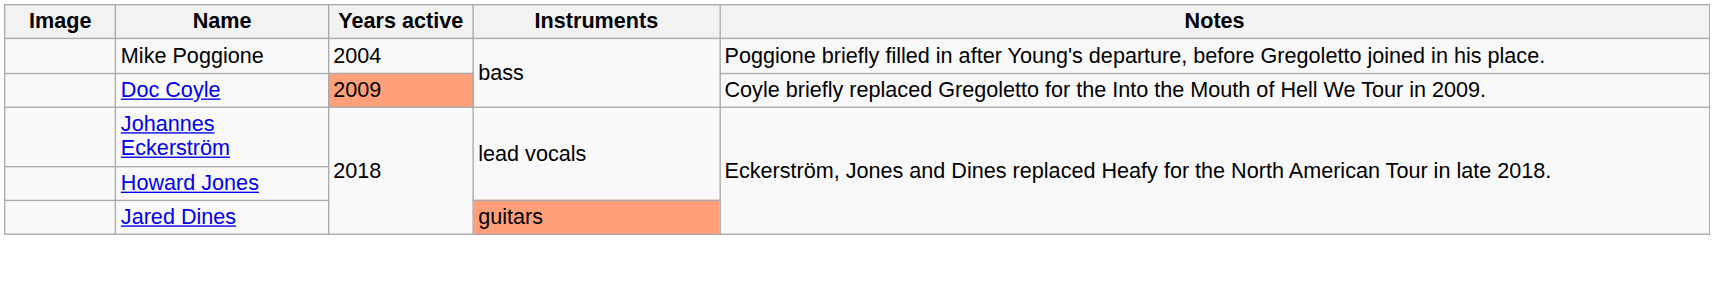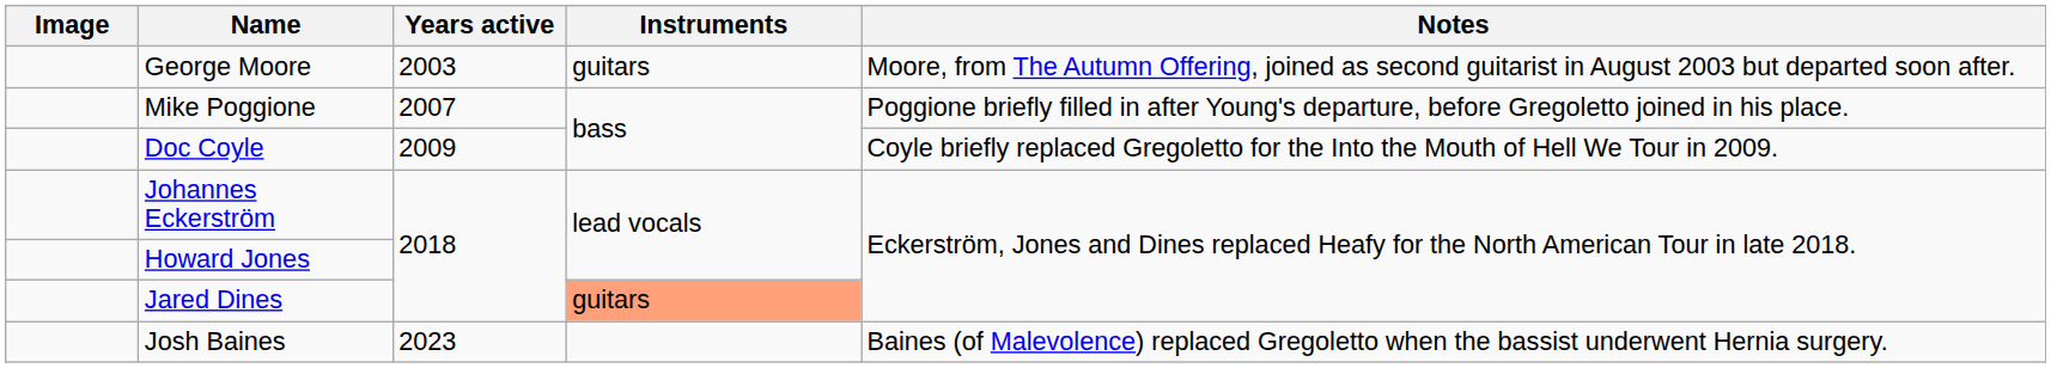 <table class="wikitable" border="1" width=100%>
 <tr>
 <th width="75">Image</th>
 <th width="150">Name</th>
 <th width="100">Years active</th>
 <th width="175">Instruments</th>
 <th>Notes</th>
 </tr>
 <tr>
 <td></td>
+<td>George Moore</td>
+<td>2003</td>
+<td>guitars</td>
+<td>Moore, from <a href='#'>The Autumn Offering</a>, joined as second guitarist in August 2003 but departed soon after.</td>
+</tr>
+<tr>
+<td></td>
 <td>Mike Poggione</td>
-<td>2004</td>
+<td>2007</td>
 <td rowspan="2">bass</td>
 <td>Poggione briefly filled in after Young's departure, before Gregoletto joined in his place.</td>
 </tr>
 <tr>
 <td></td>
 <td><a href='#'>Doc Coyle</a></td>
-<td style="background: lightsalmon;">2009</td>
+<td>2009</td>
 <td>Coyle briefly replaced Gregoletto for the Into the Mouth of Hell We Tour in 2009.</td>
 </tr>
 <tr>
 <td></td>
 <td><a href='#'>Johannes Eckerström</a></td>
 <td rowspan="3">2018</td>
 <td rowspan="2">lead vocals</td>
 <td rowspan="3">Eckerström, Jones and Dines replaced Heafy for the North American Tour in late 2018.</td>
 </tr>
 <tr>
 <td></td>
 <td><a href='#'>Howard Jones</a></td>
 </tr>
 <tr>
 <td></td>
 <td><a href='#'>Jared Dines</a></td>
 <td style="background: lightsalmon;">guitars</td>
 </tr>
+<tr>
+<td></td>
+<td>Josh Baines</td>
+<td>2023</td>
+<td></td>
+<td>Baines (of <a href='#'>Malevolence</a>) replaced Gregoletto when the bassist underwent Hernia surgery.</td>
+</tr>
 </table>
